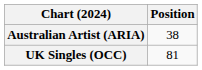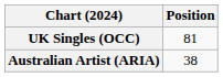 <table class="wikitable sortable plainrowheaders" style="text-align:center">
 <tr>
 <th scope="col">Chart (2024)</th>
 <th scope="col">Position</th>
 </tr>
 <tr>
+<th scope="row">UK Singles (OCC)</th>
+<td>81</td>
+</tr>
+<tr>
 <th scope="row">Australian Artist (ARIA)</th>
 <td>38</td>
 </tr>
-<tr>
-<th scope="row">UK Singles (OCC)</th>
-<td>81</td>
-</tr>
 </table>
